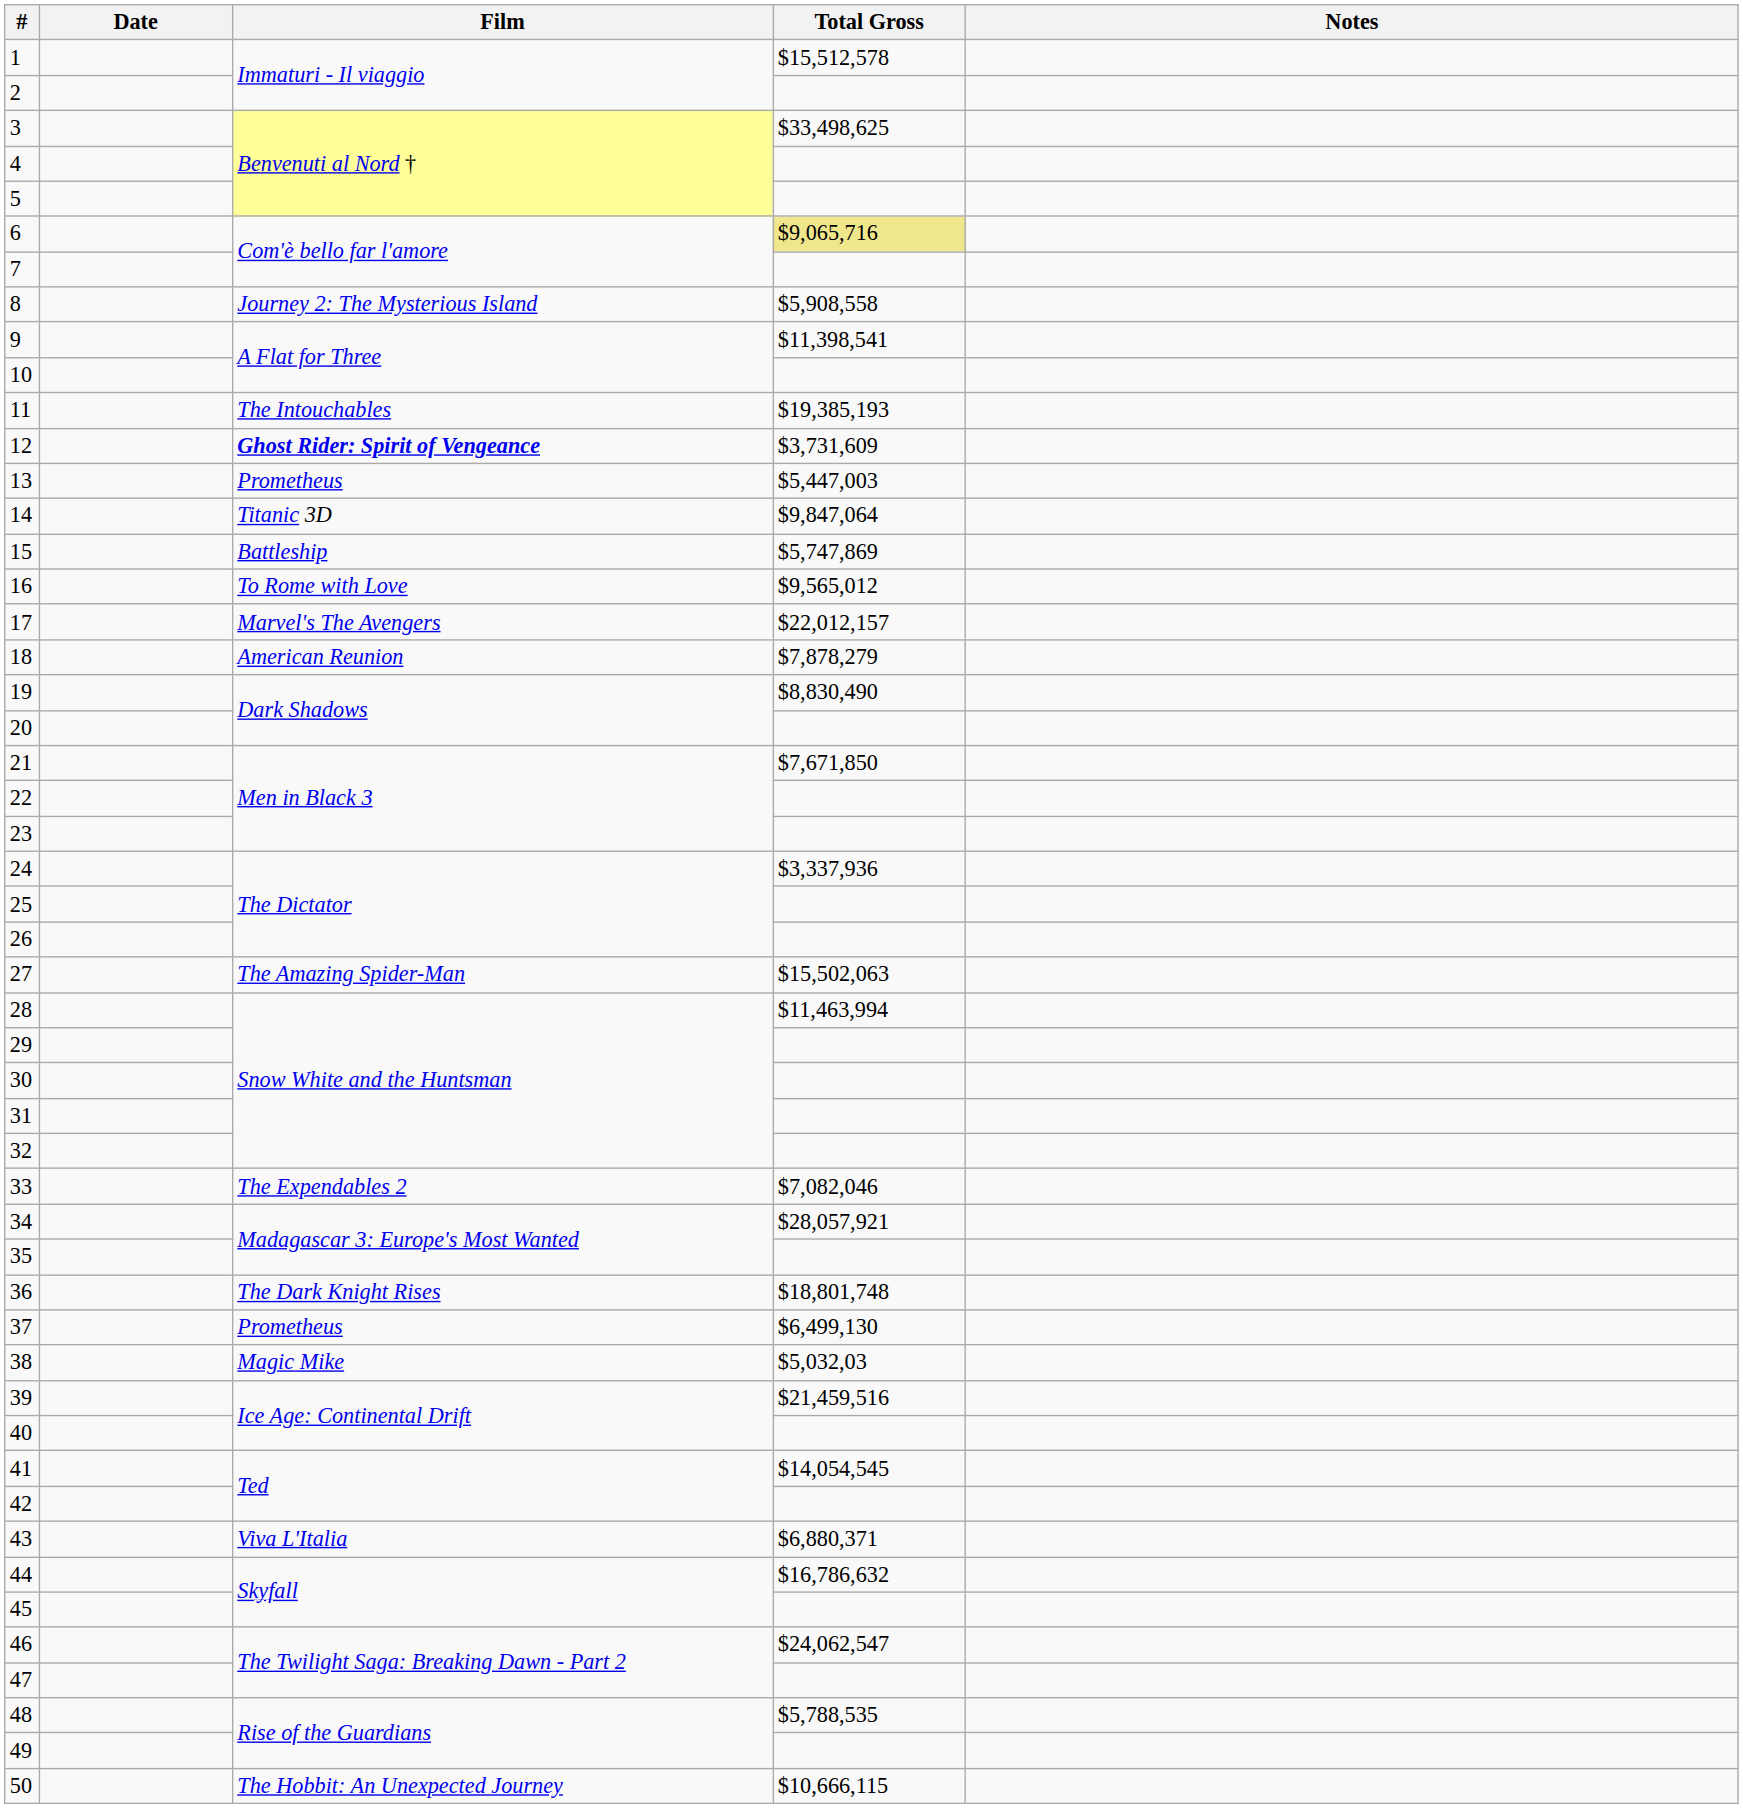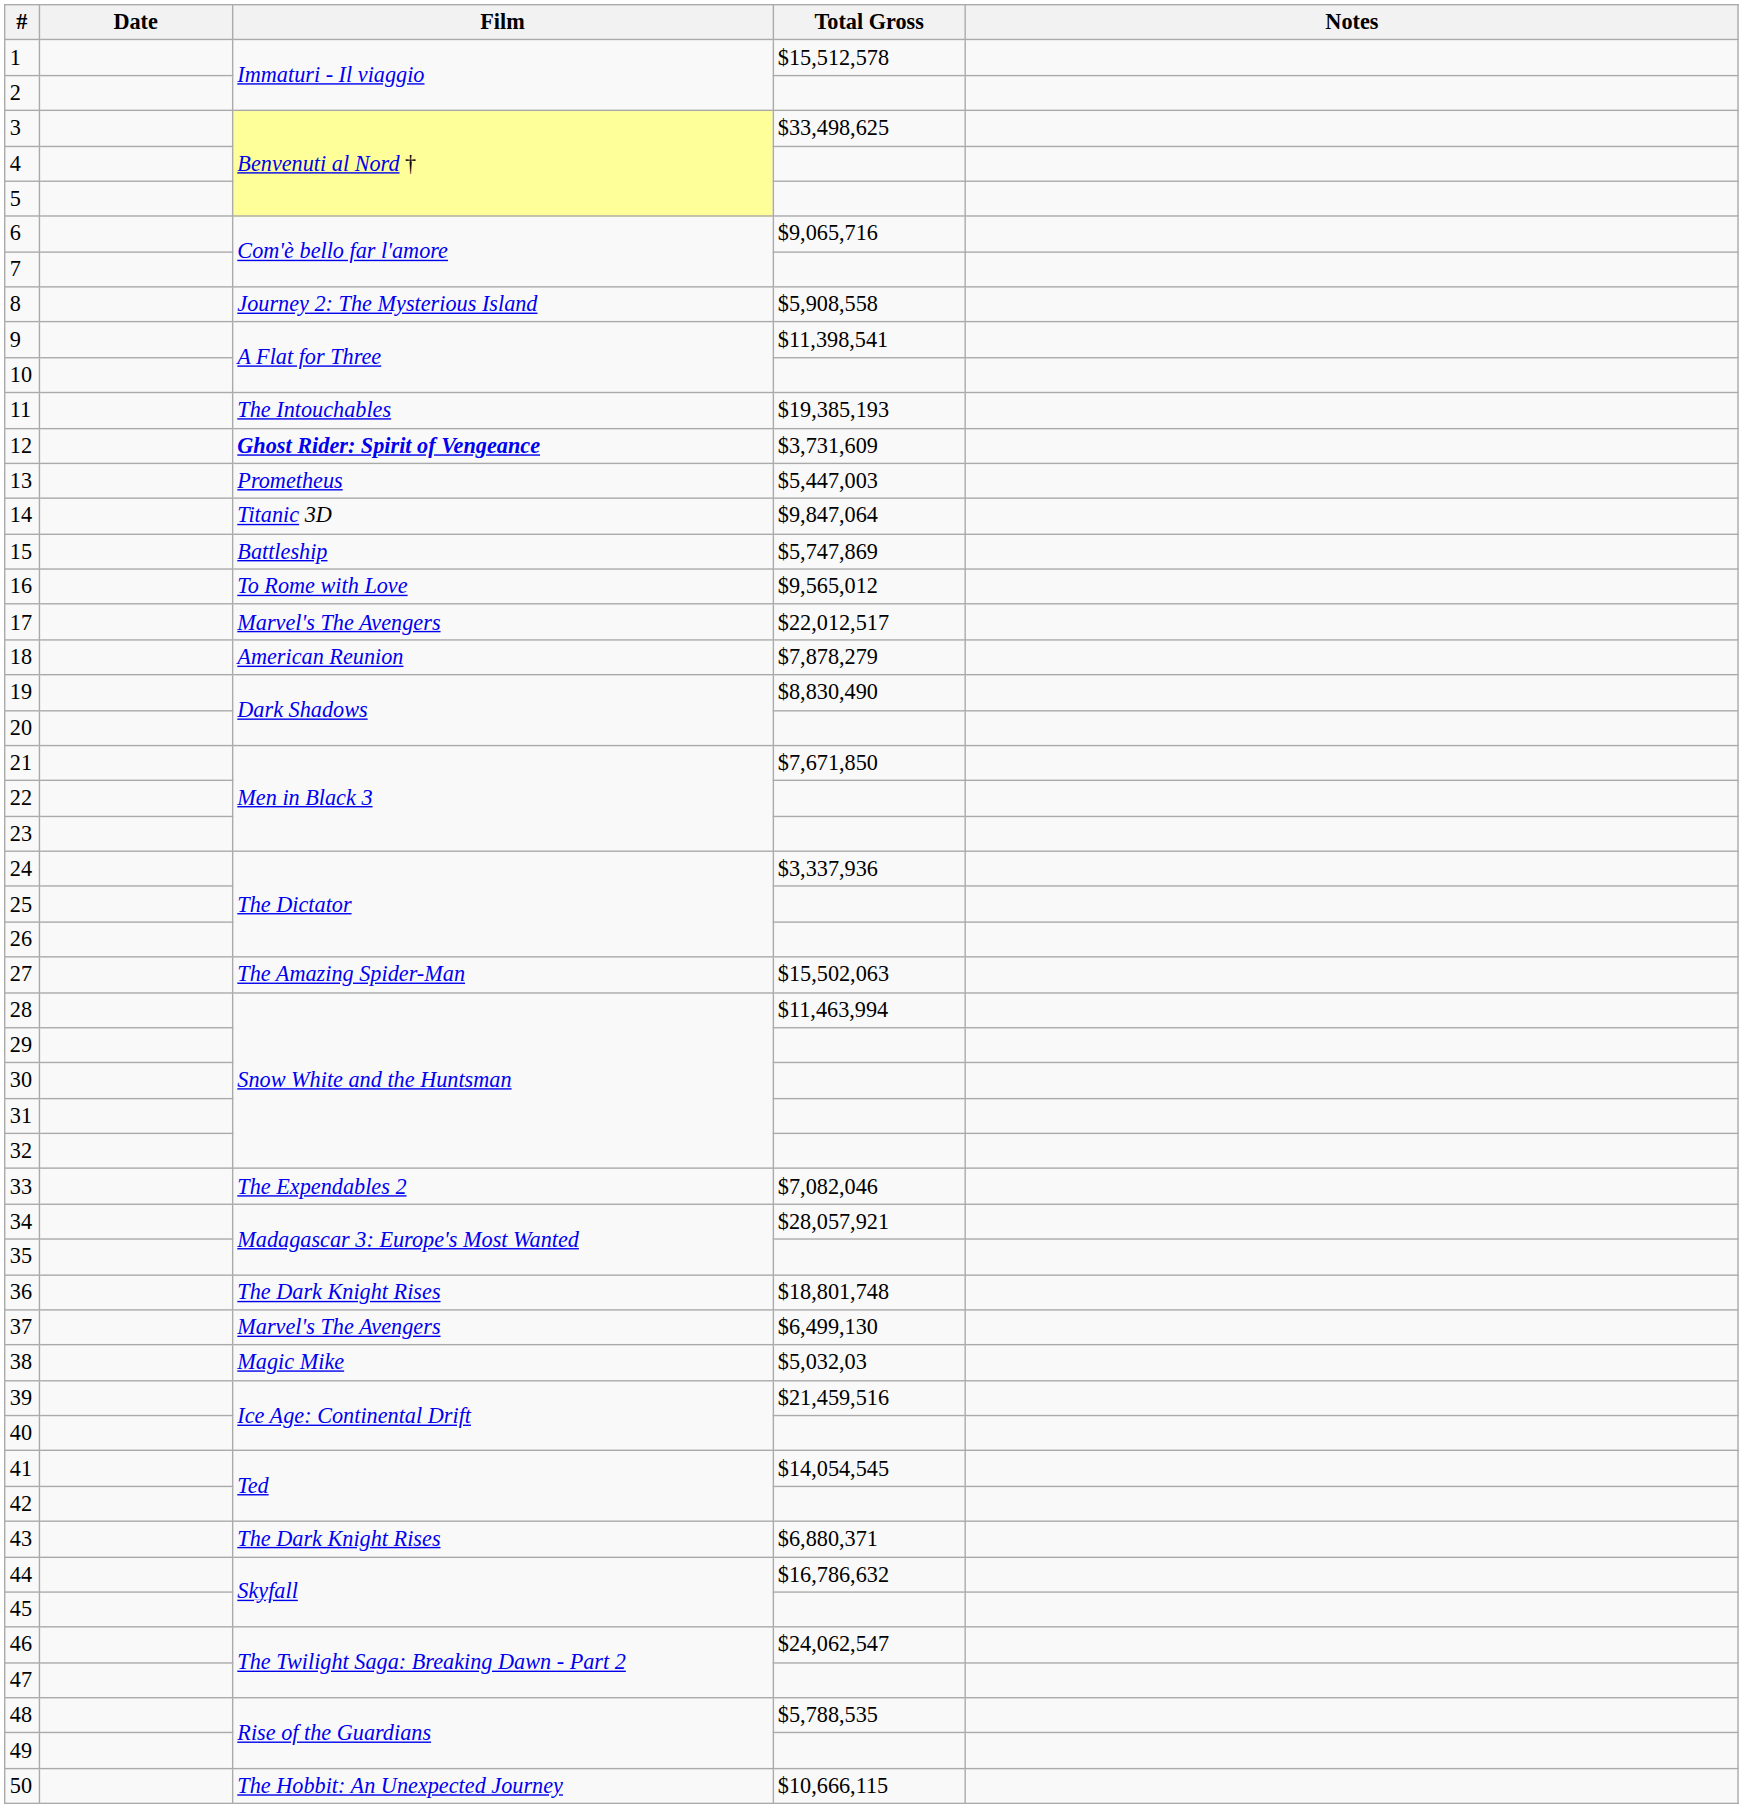 <table class="wikitable sortable">
 <tr>
 <th width="1%">#</th>
 <th width="10%">Date</th>
 <th width="28%">Film</th>
 <th width="10%">Total Gross</th>
 <th width="40%">Notes</th>
 </tr>
 <tr>
 <td>1</td>
 <td></td>
 <td rowspan="2"><em><a href='#'>Immaturi - Il viaggio</a></em></td>
 <td>$15,512,578</td>
 <td></td>
 </tr>
 <tr>
 <td>2</td>
 <td></td>
 <td></td>
 <td></td>
 </tr>
 <tr>
 <td>3</td>
 <td></td>
 <td rowspan="3" style="background-color:#FFFF99"><em><a href='#'>Benvenuti al Nord</a></em> †</td>
 <td>$33,498,625</td>
 <td></td>
 </tr>
 <tr>
 <td>4</td>
 <td></td>
 <td></td>
 <td></td>
 </tr>
 <tr>
 <td>5</td>
 <td></td>
 <td></td>
 <td></td>
 </tr>
 <tr>
 <td>6</td>
 <td></td>
 <td rowspan="2"><em><a href='#'>Com'è bello far l'amore</a></em></td>
-<td style="background: khaki;">$9,065,716</td>
+<td>$9,065,716</td>
 <td></td>
 </tr>
 <tr>
 <td>7</td>
 <td></td>
 <td></td>
 <td></td>
 </tr>
 <tr>
 <td>8</td>
 <td></td>
 <td><em><a href='#'>Journey 2: The Mysterious Island</a></em></td>
 <td>$5,908,558</td>
 <td></td>
 </tr>
 <tr>
 <td>9</td>
 <td></td>
 <td rowspan="2"><em><a href='#'>A Flat for Three</a></em></td>
 <td>$11,398,541</td>
 <td></td>
 </tr>
 <tr>
 <td>10</td>
 <td></td>
 <td></td>
 <td></td>
 </tr>
 <tr>
 <td>11</td>
 <td></td>
 <td><em><a href='#'>The Intouchables</a></em></td>
 <td>$19,385,193</td>
 <td></td>
 </tr>
 <tr>
 <td>12</td>
 <td></td>
 <td><strong><em><a href='#'>Ghost Rider: Spirit of Vengeance</a></em></strong></td>
 <td>$3,731,609</td>
 <td></td>
 </tr>
 <tr>
 <td>13</td>
 <td></td>
 <td><em><a href='#'>Prometheus</a></em></td>
 <td>$5,447,003</td>
 <td></td>
 </tr>
 <tr>
 <td>14</td>
 <td></td>
 <td><em><a href='#'>Titanic</a> 3D</em></td>
 <td>$9,847,064</td>
 <td></td>
 </tr>
 <tr>
 <td>15</td>
 <td></td>
 <td><em><a href='#'>Battleship</a></em></td>
 <td>$5,747,869</td>
 <td></td>
 </tr>
 <tr>
 <td>16</td>
 <td></td>
 <td><em><a href='#'>To Rome with Love</a></em></td>
 <td>$9,565,012</td>
 <td></td>
 </tr>
 <tr>
 <td>17</td>
 <td></td>
 <td><em><a href='#'>Marvel's The Avengers</a></em></td>
-<td>$22,012,157</td>
+<td>$22,012,517</td>
 <td></td>
 </tr>
 <tr>
 <td>18</td>
 <td></td>
 <td><em><a href='#'>American Reunion</a></em></td>
 <td>$7,878,279</td>
 <td></td>
 </tr>
 <tr>
 <td>19</td>
 <td></td>
 <td rowspan="2"><em><a href='#'>Dark Shadows</a></em></td>
 <td>$8,830,490</td>
 <td></td>
 </tr>
 <tr>
 <td>20</td>
 <td></td>
 <td></td>
 <td></td>
 </tr>
 <tr>
 <td>21</td>
 <td></td>
 <td rowspan="3"><em><a href='#'>Men in Black 3</a></em></td>
 <td>$7,671,850</td>
 <td></td>
 </tr>
 <tr>
 <td>22</td>
 <td></td>
 <td></td>
 <td></td>
 </tr>
 <tr>
 <td>23</td>
 <td></td>
 <td></td>
 <td></td>
 </tr>
 <tr>
 <td>24</td>
 <td></td>
 <td rowspan="3"><em><a href='#'>The Dictator</a></em></td>
 <td>$3,337,936</td>
 <td></td>
 </tr>
 <tr>
 <td>25</td>
 <td></td>
 <td></td>
 <td></td>
 </tr>
 <tr>
 <td>26</td>
 <td></td>
 <td></td>
 <td></td>
 </tr>
 <tr>
 <td>27</td>
 <td></td>
 <td><em><a href='#'>The Amazing Spider-Man</a></em></td>
 <td>$15,502,063</td>
 <td></td>
 </tr>
 <tr>
 <td>28</td>
 <td></td>
 <td rowspan="5"><em><a href='#'>Snow White and the Huntsman</a></em></td>
 <td>$11,463,994</td>
 <td></td>
 </tr>
 <tr>
 <td>29</td>
 <td></td>
 <td></td>
 <td></td>
 </tr>
 <tr>
 <td>30</td>
 <td></td>
 <td></td>
 <td></td>
 </tr>
 <tr>
 <td>31</td>
 <td></td>
 <td></td>
 <td></td>
 </tr>
 <tr>
 <td>32</td>
 <td></td>
 <td></td>
 <td></td>
 </tr>
 <tr>
 <td>33</td>
 <td></td>
 <td><em><a href='#'>The Expendables 2</a></em></td>
 <td>$7,082,046</td>
 <td></td>
 </tr>
 <tr>
 <td>34</td>
 <td></td>
 <td rowspan="2"><em><a href='#'>Madagascar 3: Europe's Most Wanted</a></em></td>
 <td>$28,057,921</td>
 <td></td>
 </tr>
 <tr>
 <td>35</td>
 <td></td>
 <td></td>
 <td></td>
 </tr>
 <tr>
 <td>36</td>
 <td></td>
 <td><em><a href='#'>The Dark Knight Rises</a></em></td>
 <td>$18,801,748</td>
 <td></td>
 </tr>
 <tr>
 <td>37</td>
 <td></td>
-<td><em><a href='#'>Prometheus</a></em></td>
+<td><em><a href='#'>Marvel's The Avengers</a></em></td>
 <td>$6,499,130</td>
 <td></td>
 </tr>
 <tr>
 <td>38</td>
 <td></td>
 <td><em><a href='#'>Magic Mike</a></em></td>
 <td>$5,032,03</td>
 <td></td>
 </tr>
 <tr>
 <td>39</td>
 <td></td>
 <td rowspan="2"><em><a href='#'>Ice Age: Continental Drift</a></em></td>
 <td>$21,459,516</td>
 <td></td>
 </tr>
 <tr>
 <td>40</td>
 <td></td>
 <td></td>
 <td></td>
 </tr>
 <tr>
 <td>41</td>
 <td></td>
 <td rowspan="2"><em><a href='#'>Ted</a></em></td>
 <td>$14,054,545</td>
 <td></td>
 </tr>
 <tr>
 <td>42</td>
 <td></td>
 <td></td>
 <td></td>
 </tr>
 <tr>
 <td>43</td>
 <td></td>
-<td><em><a href='#'>Viva L'Italia</a></em></td>
+<td><em><a href='#'>The Dark Knight Rises</a></em></td>
 <td>$6,880,371</td>
 <td></td>
 </tr>
 <tr>
 <td>44</td>
 <td></td>
 <td rowspan="2"><em><a href='#'>Skyfall</a></em></td>
 <td>$16,786,632</td>
 <td></td>
 </tr>
 <tr>
 <td>45</td>
 <td></td>
 <td></td>
 <td></td>
 </tr>
 <tr>
 <td>46</td>
 <td></td>
 <td rowspan="2"><em><a href='#'>The Twilight Saga: Breaking Dawn - Part 2</a></em></td>
 <td>$24,062,547</td>
 <td></td>
 </tr>
 <tr>
 <td>47</td>
 <td></td>
 <td></td>
 <td></td>
 </tr>
 <tr>
 <td>48</td>
 <td></td>
 <td rowspan="2"><em><a href='#'>Rise of the Guardians</a></em></td>
 <td>$5,788,535</td>
 <td></td>
 </tr>
 <tr>
 <td>49</td>
 <td></td>
 <td></td>
 <td></td>
 </tr>
 <tr>
 <td>50</td>
 <td></td>
 <td><em><a href='#'>The Hobbit: An Unexpected Journey</a></em></td>
 <td>$10,666,115</td>
 <td></td>
 </tr>
 </table>
